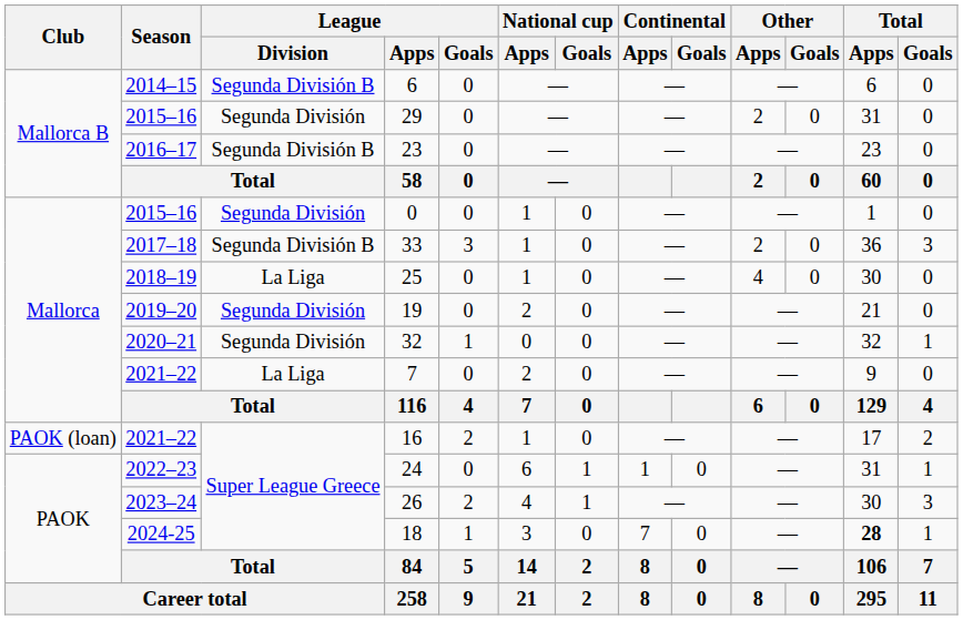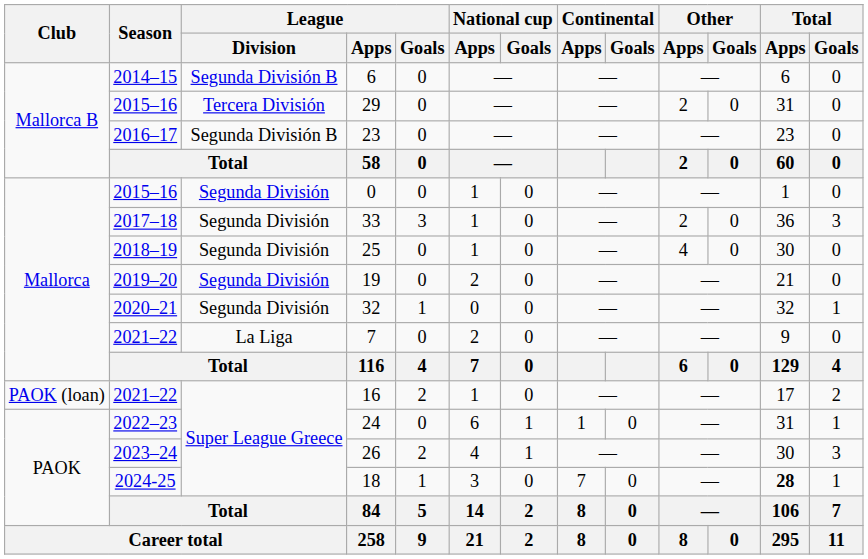 <table class="wikitable" style="text-align:center">
 <tr>
 <th rowspan="2">Club</th>
 <th rowspan="2">Season</th>
 <th colspan="3">League</th>
 <th colspan="2">National cup</th>
 <th colspan="2">Continental</th>
 <th colspan="2">Other</th>
 <th colspan="2">Total</th>
 </tr>
 <tr>
 <th>Division</th>
 <th>Apps</th>
 <th>Goals</th>
 <th>Apps</th>
 <th>Goals</th>
 <th>Apps</th>
 <th>Goals</th>
 <th>Apps</th>
 <th>Goals</th>
 <th>Apps</th>
 <th>Goals</th>
 </tr>
 <tr>
 <td rowspan="4"><a href='#'>Mallorca B</a></td>
 <td><a href='#'>2014–15</a></td>
 <td><a href='#'>Segunda División B</a></td>
 <td>6</td>
 <td>0</td>
 <td colspan="2">—</td>
 <td colspan="2">—</td>
 <td colspan="2">—</td>
 <td>6</td>
 <td>0</td>
 </tr>
 <tr>
 <td><a href='#'>2015–16</a></td>
-<td>Segunda División</td>
+<td><a href='#'>Tercera División</a></td>
 <td>29</td>
 <td>0</td>
 <td colspan="2">—</td>
 <td colspan="2">—</td>
 <td>2</td>
 <td>0</td>
 <td>31</td>
 <td>0</td>
 </tr>
 <tr>
 <td><a href='#'>2016–17</a></td>
 <td>Segunda División B</td>
 <td>23</td>
 <td>0</td>
 <td colspan="2">—</td>
 <td colspan="2">—</td>
 <td colspan="2">—</td>
 <td>23</td>
 <td>0</td>
 </tr>
 <tr>
 <th colspan="2">Total</th>
 <th>58</th>
 <th>0</th>
 <th colspan="2">—</th>
 <th></th>
 <th></th>
 <th>2</th>
 <th>0</th>
 <th>60</th>
 <th>0</th>
 </tr>
 <tr>
 <td rowspan="7"><a href='#'>Mallorca</a></td>
 <td><a href='#'>2015–16</a></td>
 <td><a href='#'>Segunda División</a></td>
 <td>0</td>
 <td>0</td>
 <td>1</td>
 <td>0</td>
 <td colspan="2">—</td>
 <td colspan="2">—</td>
 <td>1</td>
 <td>0</td>
 </tr>
 <tr>
 <td><a href='#'>2017–18</a></td>
-<td>Segunda División B</td>
+<td>Segunda División</td>
 <td>33</td>
 <td>3</td>
 <td>1</td>
 <td>0</td>
 <td colspan="2">—</td>
 <td>2</td>
 <td>0</td>
 <td>36</td>
 <td>3</td>
 </tr>
 <tr>
 <td><a href='#'>2018–19</a></td>
-<td>La Liga</td>
+<td>Segunda División</td>
 <td>25</td>
 <td>0</td>
 <td>1</td>
 <td>0</td>
 <td colspan="2">—</td>
 <td>4</td>
 <td>0</td>
 <td>30</td>
 <td>0</td>
 </tr>
 <tr>
 <td><a href='#'>2019–20</a></td>
 <td><a href='#'>Segunda División</a></td>
 <td>19</td>
 <td>0</td>
 <td>2</td>
 <td>0</td>
 <td colspan="2">—</td>
 <td colspan="2">—</td>
 <td>21</td>
 <td>0</td>
 </tr>
 <tr>
 <td><a href='#'>2020–21</a></td>
 <td>Segunda División</td>
 <td>32</td>
 <td>1</td>
 <td>0</td>
 <td>0</td>
 <td colspan="2">—</td>
 <td colspan="2">—</td>
 <td>32</td>
 <td>1</td>
 </tr>
 <tr>
 <td><a href='#'>2021–22</a></td>
 <td>La Liga</td>
 <td>7</td>
 <td>0</td>
 <td>2</td>
 <td>0</td>
 <td colspan="2">—</td>
 <td colspan="2">—</td>
 <td>9</td>
 <td>0</td>
 </tr>
 <tr>
 <th colspan="2">Total</th>
 <th>116</th>
 <th>4</th>
 <th>7</th>
 <th>0</th>
 <th></th>
 <th></th>
 <th>6</th>
 <th>0</th>
 <th>129</th>
 <th>4</th>
 </tr>
 <tr>
 <td><a href='#'>PAOK</a> (loan)</td>
 <td><a href='#'>2021–22</a></td>
 <td rowspan="4"><a href='#'>Super League Greece</a></td>
 <td>16</td>
 <td>2</td>
 <td>1</td>
 <td>0</td>
 <td colspan="2">—</td>
 <td colspan="2">—</td>
 <td>17</td>
 <td>2</td>
 </tr>
 <tr>
 <td rowspan="4">PAOK</td>
 <td><a href='#'>2022–23</a></td>
 <td>24</td>
 <td>0</td>
 <td>6</td>
 <td>1</td>
 <td>1</td>
 <td>0</td>
 <td colspan="2">—</td>
 <td>31</td>
 <td>1</td>
 </tr>
 <tr>
 <td><a href='#'>2023–24</a></td>
 <td>26</td>
 <td>2</td>
 <td>4</td>
 <td>1</td>
 <td colspan="2">—</td>
 <td colspan="2">—</td>
 <td>30</td>
 <td>3</td>
 </tr>
 <tr>
 <td><a href='#'>2024-25</a></td>
 <td>18</td>
 <td>1</td>
 <td>3</td>
 <td>0</td>
 <td>7</td>
 <td>0</td>
 <td colspan="2">—</td>
 <td><strong>28</strong></td>
 <td>1</td>
 </tr>
 <tr>
 <th colspan="2">Total</th>
 <th>84</th>
 <th>5</th>
 <th>14</th>
 <th>2</th>
 <th>8</th>
 <th>0</th>
 <th colspan="2">—</th>
 <th>106</th>
 <th>7</th>
 </tr>
 <tr>
 <th colspan="3">Career total</th>
 <th>258</th>
 <th>9</th>
 <th>21</th>
 <th>2</th>
 <th>8</th>
 <th>0</th>
 <th>8</th>
 <th>0</th>
 <th>295</th>
 <th>11</th>
 </tr>
 </table>
